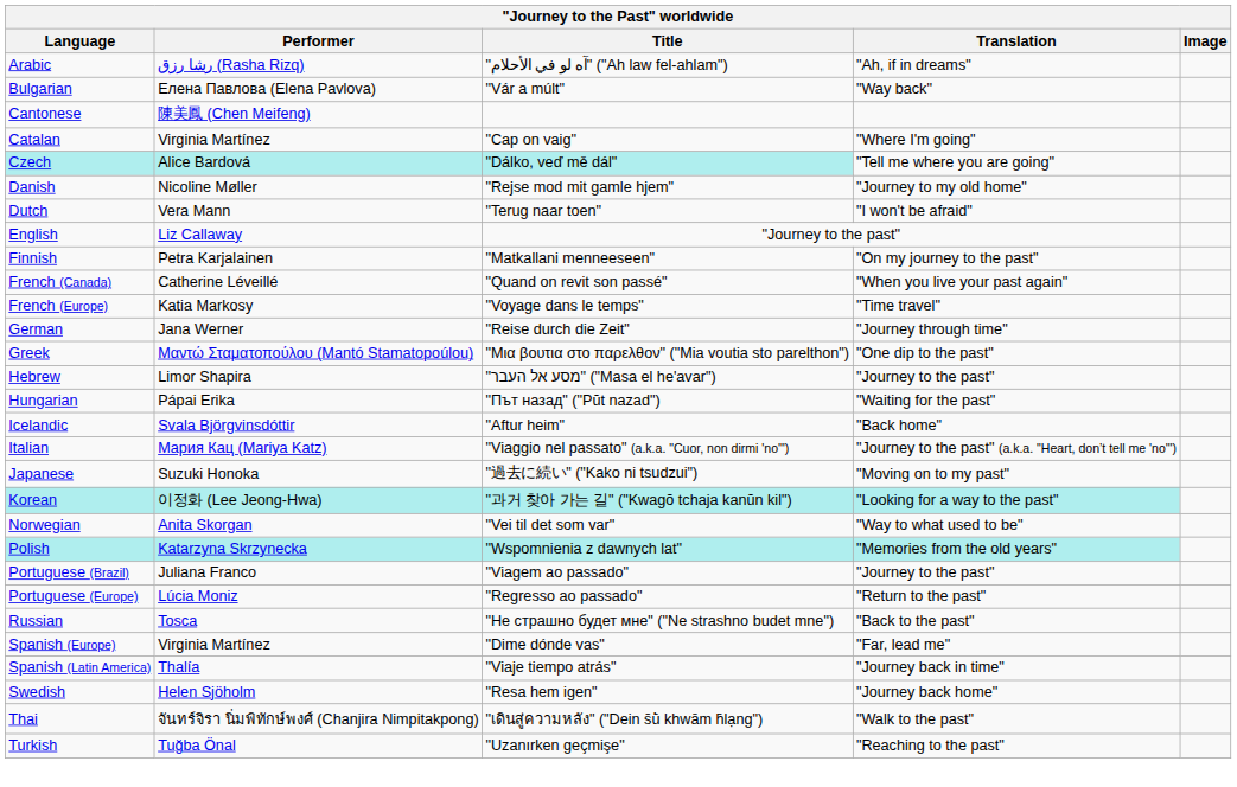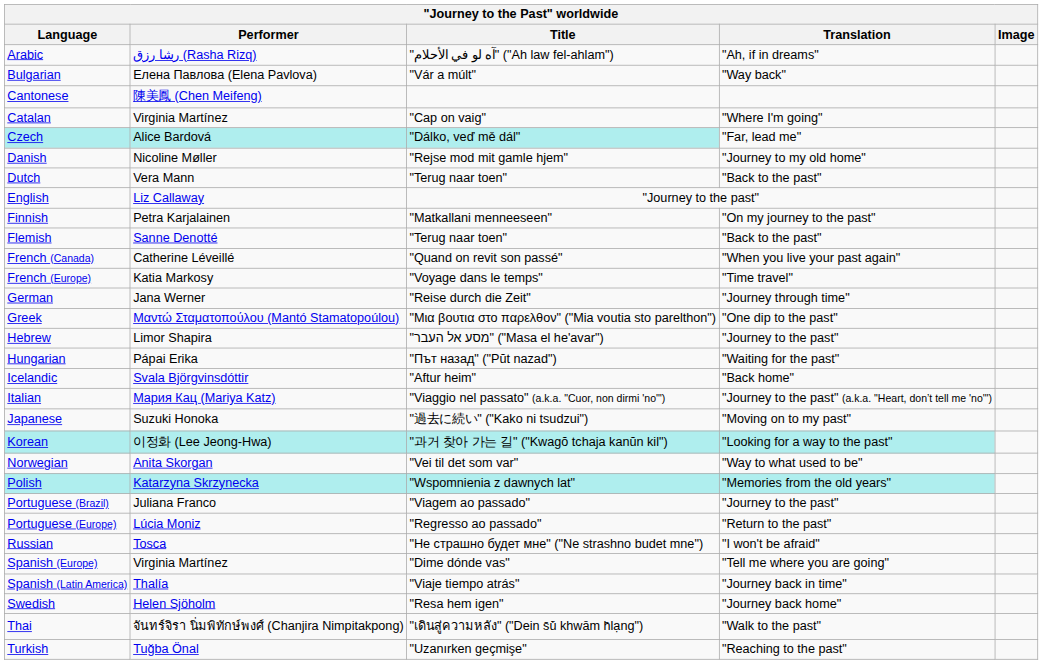 <table class="wikitable collapsible collapsed">
 <tr>
 <th colspan="5">"Journey to the Past" worldwide</th>
 </tr>
 <tr>
 <th>Language</th>
 <th>Performer</th>
 <th>Title</th>
 <th>Translation</th>
 <th>Image</th>
 </tr>
 <tr>
 <td><a href='#'>Arabic</a></td>
 <td><a href='#'>رشا رزق (Rasha Rizq)</a></td>
 <td>"آه لو في الأحلام" ("Ah law fel-ahlam")</td>
 <td>"Ah, if in dreams"</td>
 <td></td>
 </tr>
 <tr>
 <td><a href='#'>Bulgarian</a></td>
 <td>Елена Павлова (Elena Pavlova)</td>
 <td>"Vár a múlt"</td>
 <td>"Way back"</td>
 <td></td>
 </tr>
 <tr>
 <td><a href='#'>Cantonese</a></td>
 <td><a href='#'>陳美鳳 (Chen Meifeng)</a></td>
 <td></td>
 <td></td>
 <td></td>
 </tr>
 <tr>
 <td><a href='#'>Catalan</a></td>
 <td>Virginia Martínez</td>
 <td>"Cap on vaig"</td>
 <td>"Where I'm going"</td>
 <td></td>
 </tr>
 <tr>
 <td style="background:PaleTurquoise"><a href='#'>Czech</a></td>
 <td style="background:PaleTurquoise">Alice Bardová</td>
 <td style="background:PaleTurquoise">"Dálko, veď mě dál"</td>
-<td>"Tell me where you are going"</td>
+<td>"Far, lead me"</td>
 <td></td>
 </tr>
 <tr>
 <td><a href='#'>Danish</a></td>
 <td>Nicoline Møller</td>
 <td>"Rejse mod mit gamle hjem"</td>
 <td>"Journey to my old home"</td>
 <td></td>
 </tr>
 <tr>
 <td><a href='#'>Dutch</a></td>
 <td>Vera Mann</td>
 <td>"Terug naar toen"</td>
-<td>"I won't be afraid"</td>
+<td>"Back to the past"</td>
 <td></td>
 </tr>
 <tr>
 <td><a href='#'>English</a></td>
 <td><a href='#'>Liz Callaway</a></td>
 <td colspan="2" align="center">"Journey to the past"</td>
 <td></td>
 </tr>
 <tr>
 <td><a href='#'>Finnish</a></td>
 <td>Petra Karjalainen</td>
 <td>"Matkallani menneeseen"</td>
 <td>"On my journey to the past"</td>
+<td></td>
+</tr>
+<tr>
+<td><a href='#'>Flemish</a></td>
+<td><a href='#'>Sanne Denotté</a></td>
+<td>"Terug naar toen"</td>
+<td>"Back to the past"</td>
 <td></td>
 </tr>
 <tr>
 <td><a href='#'>French <small>(Canada)</small></a></td>
 <td>Catherine Léveillé</td>
 <td>"Quand on revit son passé"</td>
 <td>"When you live your past again"</td>
 <td></td>
 </tr>
 <tr>
 <td><a href='#'>French <small>(Europe)</small></a></td>
 <td>Katia Markosy</td>
 <td>"Voyage dans le temps"</td>
 <td>"Time travel"</td>
 <td></td>
 </tr>
 <tr>
 <td><a href='#'>German</a></td>
 <td>Jana Werner</td>
 <td>"Reise durch die Zeit"</td>
 <td>"Journey through time"</td>
 <td></td>
 </tr>
 <tr>
 <td><a href='#'>Greek</a></td>
 <td><a href='#'>Μαντώ Σταματοπούλου (Mantó Stamatopoúlou)</a></td>
 <td>"Μια βουτια στο παρελθον" ("Mia voutia sto parelthon")</td>
 <td>"One dip to the past"</td>
 <td></td>
 </tr>
 <tr>
 <td><a href='#'>Hebrew</a></td>
 <td>Limor Shapira</td>
 <td>"מסע אל העבר" ("Masa el he'avar")</td>
 <td>"Journey to the past"</td>
 <td></td>
 </tr>
 <tr>
 <td><a href='#'>Hungarian</a></td>
 <td>Pápai Erika</td>
 <td>"Път назад" ("Pŭt nazad")</td>
 <td>"Waiting for the past"</td>
 <td></td>
 </tr>
 <tr>
 <td><a href='#'>Icelandic</a></td>
 <td><a href='#'>Svala Björgvinsdóttir</a></td>
 <td>"Aftur heim"</td>
 <td>"Back home"</td>
 <td></td>
 </tr>
 <tr>
 <td><a href='#'>Italian</a></td>
 <td><a href='#'>Мария Кац (Mariya Katz)</a></td>
 <td>"Viaggio nel passato" <small>(a.k.a. "Cuor, non dirmi 'no'")</small></td>
 <td>"Journey to the past" <small>(a.k.a. "Heart, don’t tell me 'no'")</small></td>
 <td></td>
 </tr>
 <tr>
 <td><a href='#'>Japanese</a></td>
 <td>Suzuki Honoka</td>
 <td>"過去に続い" ("Kako ni tsudzui")</td>
 <td>"Moving on to my past"</td>
 </tr>
 <tr>
 <td style="background:PaleTurquoise"><a href='#'>Korean</a></td>
 <td style="background:PaleTurquoise">이정화 (Lee Jeong-Hwa)</td>
 <td style="background:PaleTurquoise">"과거 찾아 가는 길" ("Kwagŏ tchaja kanŭn kil")</td>
 <td style="background:PaleTurquoise">"Looking for a way to the past"</td>
 <td></td>
 </tr>
 <tr>
 <td><a href='#'>Norwegian</a></td>
 <td><a href='#'>Anita Skorgan</a></td>
 <td>"Vei til det som var"</td>
 <td>"Way to what used to be"</td>
 <td></td>
 </tr>
 <tr>
 <td style="background:PaleTurquoise"><a href='#'>Polish</a></td>
 <td style="background:PaleTurquoise"><a href='#'>Katarzyna Skrzynecka</a></td>
 <td style="background:PaleTurquoise">"Wspomnienia z dawnych lat"</td>
 <td style="background:PaleTurquoise">"Memories from the old years"</td>
 <td></td>
 </tr>
 <tr>
 <td><a href='#'>Portuguese <small>(Brazil)</small></a></td>
 <td>Juliana Franco</td>
 <td>"Viagem ao passado"</td>
 <td>"Journey to the past"</td>
 <td></td>
 </tr>
 <tr>
 <td><a href='#'>Portuguese <small>(Europe)</small></a></td>
 <td><a href='#'>Lúcia Moniz</a></td>
 <td>"Regresso ao passado"</td>
 <td>"Return to the past"</td>
 <td></td>
 </tr>
 <tr>
 <td><a href='#'>Russian</a></td>
 <td><a href='#'>Tosca</a></td>
 <td>"Не страшно будет мне" ("Ne strashno budet mne")</td>
-<td>"Back to the past"</td>
+<td>"I won't be afraid"</td>
 <td></td>
 </tr>
 <tr>
 <td><a href='#'>Spanish <small>(Europe)</small></a></td>
 <td>Virginia Martínez</td>
 <td>"Dime dónde vas"</td>
-<td>"Far, lead me"</td>
+<td>"Tell me where you are going"</td>
 <td></td>
 </tr>
 <tr>
 <td><a href='#'>Spanish <small>(Latin America)</small></a></td>
 <td><a href='#'>Thalía</a></td>
 <td>"Viaje tiempo atrás"</td>
 <td>"Journey back in time"</td>
 <td></td>
 </tr>
 <tr>
 <td><a href='#'>Swedish</a></td>
 <td><a href='#'>Helen Sjöholm</a></td>
 <td>"Resa hem igen"</td>
 <td>"Journey back home"</td>
 <td></td>
 </tr>
 <tr>
 <td><a href='#'>Thai</a></td>
 <td>จันทร์จิรา นิ่มพิทักษ์พงศ์ (Chanjira Nimpitakpong)</td>
 <td>"เดินสู่ความหลัง" ("Dein s̄ū̀ khwām h̄lạng")</td>
 <td>"Walk to the past"</td>
 </tr>
 <tr>
 <td><a href='#'>Turkish</a></td>
 <td><a href='#'>Tuğba Önal</a></td>
 <td>"Uzanırken geçmişe"</td>
 <td>"Reaching to the past"</td>
 <td></td>
 </tr>
 </table>
